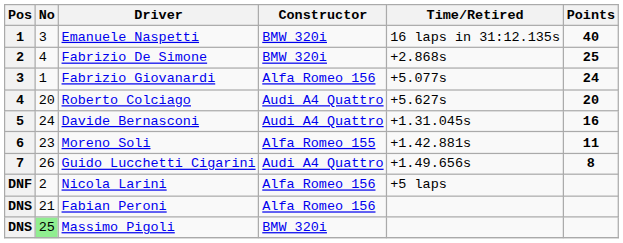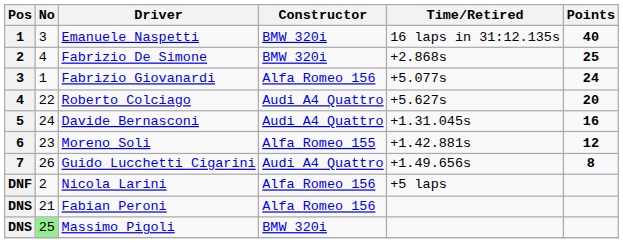 <table class="wikitable" style="font-size: 85%;">
 <tr>
 <th>Pos</th>
 <th>No</th>
 <th>Driver</th>
 <th>Constructor</th>
 <th>Time/Retired</th>
 <th>Points</th>
 </tr>
 <tr>
 <th>1</th>
 <td>3</td>
 <td> <a href='#'>Emanuele Naspetti</a></td>
 <td><a href='#'>BMW 320i</a></td>
 <td>16 laps in 31:12.135s</td>
 <td align=center><strong>40</strong></td>
 </tr>
 <tr>
 <th>2</th>
 <td>4</td>
 <td> <a href='#'>Fabrizio De Simone</a></td>
 <td><a href='#'>BMW 320i</a></td>
 <td>+2.868s</td>
 <td align=center><strong>25</strong></td>
 </tr>
 <tr>
 <th>3</th>
 <td>1</td>
 <td> <a href='#'>Fabrizio Giovanardi</a></td>
 <td><a href='#'>Alfa Romeo 156</a></td>
 <td>+5.077s</td>
 <td align=center><strong>24</strong></td>
 </tr>
 <tr>
 <th>4</th>
-<td>20</td>
+<td>22</td>
 <td> <a href='#'>Roberto Colciago</a></td>
 <td><a href='#'>Audi A4 Quattro</a></td>
 <td>+5.627s</td>
 <td align=center><strong>20</strong></td>
 </tr>
 <tr>
 <th>5</th>
 <td>24</td>
 <td> <a href='#'>Davide Bernasconi</a></td>
 <td><a href='#'>Audi A4 Quattro</a></td>
 <td>+1.31.045s</td>
 <td align=center><strong>16</strong></td>
 </tr>
 <tr>
 <th>6</th>
 <td>23</td>
 <td> <a href='#'>Moreno Soli</a></td>
 <td><a href='#'>Alfa Romeo 155</a></td>
 <td>+1.42.881s</td>
-<td align=center><strong>11</strong></td>
+<td align=center><strong>12</strong></td>
 </tr>
 <tr>
 <th>7</th>
 <td>26</td>
 <td> <a href='#'>Guido Lucchetti Cigarini</a></td>
 <td><a href='#'>Audi A4 Quattro</a></td>
 <td>+1.49.656s</td>
 <td align=center><strong>8</strong></td>
 </tr>
 <tr>
 <th>DNF</th>
 <td>2</td>
 <td> <a href='#'>Nicola Larini</a></td>
 <td><a href='#'>Alfa Romeo 156</a></td>
 <td>+5 laps</td>
 <td></td>
 </tr>
 <tr>
 <th>DNS</th>
 <td>21</td>
 <td> <a href='#'>Fabian Peroni</a></td>
 <td><a href='#'>Alfa Romeo 156</a></td>
 <td></td>
 <td></td>
 </tr>
 <tr>
 <th>DNS</th>
 <td style="background: lightgreen;">25</td>
 <td> <a href='#'>Massimo Pigoli</a></td>
 <td><a href='#'>BMW 320i</a></td>
 <td></td>
 <td></td>
 </tr>
 <tr>
 </tr>
 </table>
